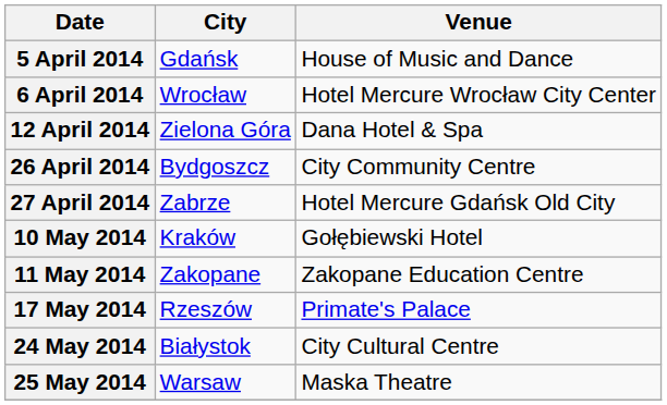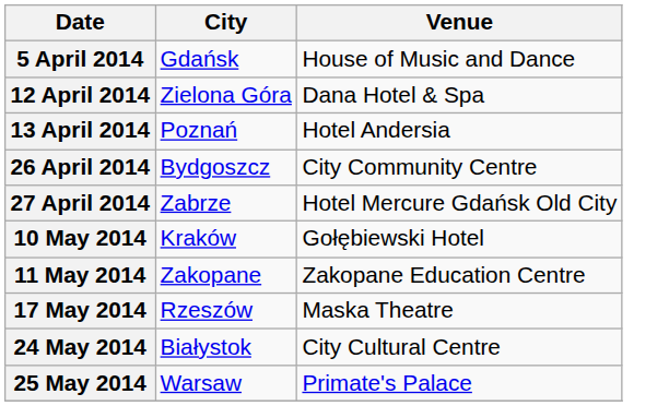 <table class="wikitable plainrowheaders">
 <tr>
 <th>Date</th>
 <th>City</th>
 <th>Venue</th>
 </tr>
 <tr>
 <th scope="row">5 April 2014</th>
 <td><a href='#'>Gdańsk</a></td>
 <td>House of Music and Dance</td>
 </tr>
 <tr>
-<th scope="row">6 April 2014</th>
-<td><a href='#'>Wrocław</a></td>
-<td>Hotel Mercure Wrocław City Center</td>
-</tr>
-<tr>
 <th scope="row">12 April 2014</th>
 <td><a href='#'>Zielona Góra</a></td>
 <td>Dana Hotel & Spa</td>
+</tr>
+<tr>
+<th scope="row">13 April 2014</th>
+<td><a href='#'>Poznań</a></td>
+<td>Hotel Andersia</td>
 </tr>
 <tr>
 <th scope="row">26 April 2014</th>
 <td><a href='#'>Bydgoszcz</a></td>
 <td>City Community Centre</td>
 </tr>
 <tr>
 <th scope="row">27 April 2014</th>
 <td><a href='#'>Zabrze</a></td>
 <td>Hotel Mercure Gdańsk Old City</td>
 </tr>
 <tr>
 <th scope="row">10 May 2014</th>
 <td><a href='#'>Kraków</a></td>
 <td>Gołębiewski Hotel</td>
 </tr>
 <tr>
 <th scope="row">11 May 2014</th>
 <td><a href='#'>Zakopane</a></td>
 <td>Zakopane Education Centre</td>
 </tr>
 <tr>
 <th scope="row">17 May 2014</th>
 <td><a href='#'>Rzeszów</a></td>
-<td><a href='#'>Primate's Palace</a></td>
+<td>Maska Theatre</td>
 </tr>
 <tr>
 <th scope="row">24 May 2014</th>
 <td><a href='#'>Białystok</a></td>
 <td>City Cultural Centre</td>
 </tr>
 <tr>
 <th scope="row">25 May 2014</th>
 <td><a href='#'>Warsaw</a></td>
-<td>Maska Theatre</td>
+<td><a href='#'>Primate's Palace</a></td>
 </tr>
 <tr>
 </tr>
 </table>
